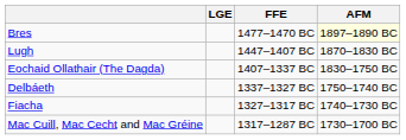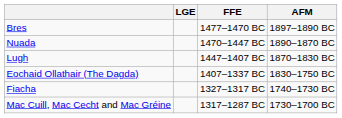 <table class="wikitable">
 <tr>
 <th bgcolor="#F0DC82"></th>
 <th bgcolor="#F0DC82"><strong>LGE</strong></th>
 <th bgcolor="#F0DC82"><strong>FFE</strong></th>
 <th bgcolor="#F0DC82"><strong>AFM</strong></th>
 </tr>
 <tr>
 <td><a href='#'>Bres</a></td>
 <td> </td>
 <td>1477–1470 BC</td>
-<td style="background: lightyellow;">1897–1890 BC</td>
+<td>1897–1890 BC</td>
+</tr>
+<tr>
+<td><a href='#'>Nuada</a></td>
+<td> </td>
+<td>1470–1447 BC</td>
+<td>1890–1870 BC</td>
 </tr>
 <tr>
 <td><a href='#'>Lugh</a></td>
 <td> </td>
 <td>1447–1407 BC</td>
 <td>1870–1830 BC</td>
 </tr>
 <tr>
 <td><a href='#'>Eochaid Ollathair (The Dagda)</a></td>
 <td> </td>
 <td>1407–1337 BC</td>
 <td>1830–1750 BC</td>
 </tr>
 <tr>
-<td><a href='#'>Delbáeth</a></td>
-<td> </td>
-<td>1337–1327 BC</td>
-<td>1750–1740 BC</td>
-</tr>
-<tr>
 <td><a href='#'>Fiacha</a></td>
 <td> </td>
 <td>1327–1317 BC</td>
 <td>1740–1730 BC</td>
 </tr>
 <tr>
 <td><a href='#'>Mac Cuill</a>, <a href='#'>Mac Cecht</a> and <a href='#'>Mac Gréine</a></td>
 <td> </td>
 <td>1317–1287 BC</td>
 <td>1730–1700 BC</td>
 </tr>
 </table>
